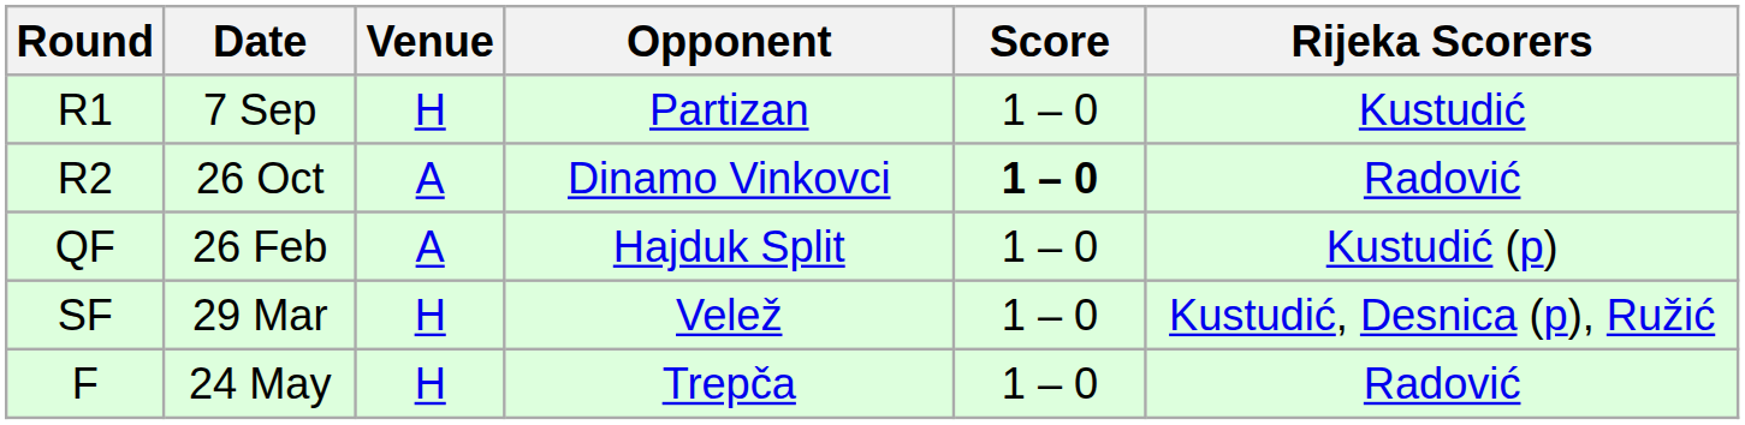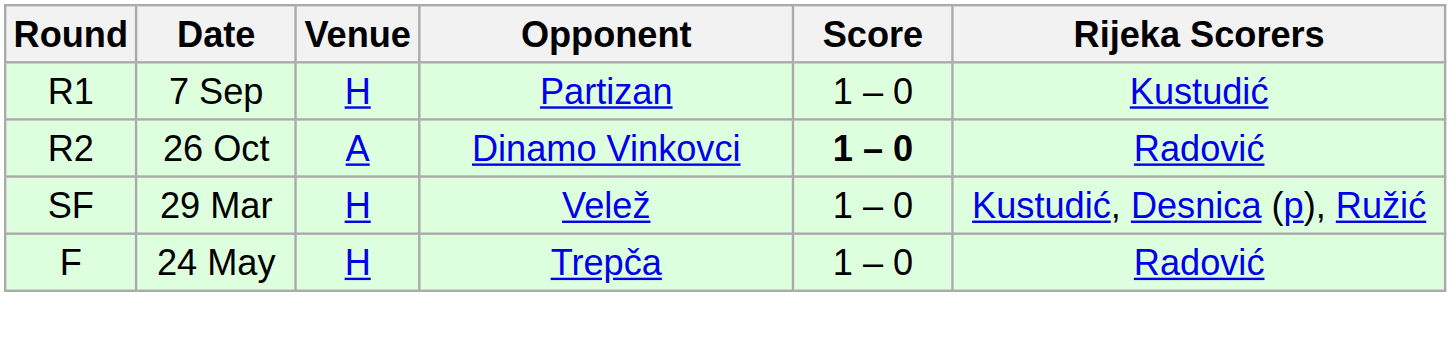 <table class="wikitable sortable" style="text-align: center; font-size:95%;">
 <tr>
 <th width="30">Round</th>
 <th width="60">Date</th>
 <th width="20">Venue</th>
 <th width="150">Opponent</th>
 <th width="60">Score</th>
 <th width="200">Rijeka Scorers</th>
 </tr>
 <tr bgcolor="#ddffdd">
 <td>R1</td>
 <td>7 Sep</td>
 <td><a href='#'>H</a></td>
 <td><a href='#'>Partizan</a></td>
 <td>1 – 0</td>
 <td><a href='#'>Kustudić</a></td>
 </tr>
 <tr bgcolor="#ddffdd">
 <td>R2</td>
 <td>26 Oct</td>
 <td><a href='#'>A</a></td>
 <td><a href='#'>Dinamo Vinkovci</a></td>
 <td><strong>1 – 0</strong></td>
 <td><a href='#'>Radović</a></td>
 </tr>
 <tr bgcolor="#ddffdd">
-<td>QF</td>
-<td>26 Feb</td>
-<td><a href='#'>A</a></td>
-<td><a href='#'>Hajduk Split</a></td>
-<td>1 – 0</td>
-<td><a href='#'>Kustudić</a> (<a href='#'>p</a>)</td>
-</tr>
-<tr bgcolor="#ddffdd">
 <td>SF</td>
 <td>29 Mar</td>
 <td><a href='#'>H</a></td>
 <td><a href='#'>Velež</a></td>
 <td>1 – 0</td>
 <td><a href='#'>Kustudić</a>, <a href='#'>Desnica</a> (<a href='#'>p</a>), <a href='#'>Ružić</a></td>
 </tr>
 <tr bgcolor="#ddffdd">
 <td>F</td>
 <td>24 May</td>
 <td><a href='#'>H</a></td>
 <td><a href='#'>Trepča</a></td>
 <td>1 – 0 </td>
 <td><a href='#'>Radović</a></td>
 </tr>
 </table>
